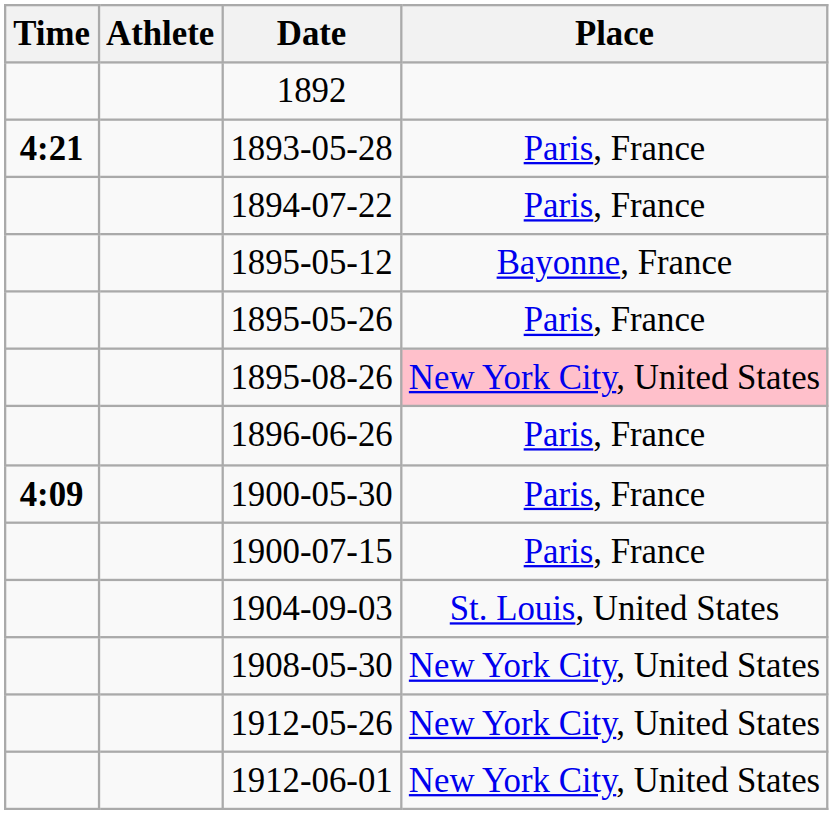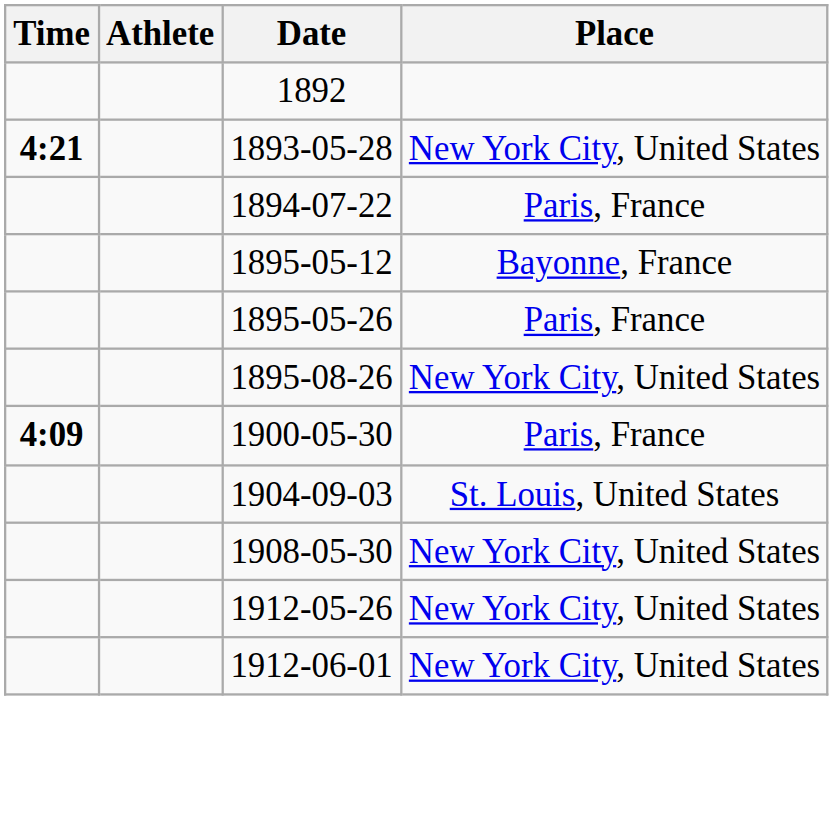 <table class="wikitable sortable" style="font-size:95%; text-align:center;">
 <tr>
 <th>Time</th>
 <th>Athlete</th>
 <th>Date</th>
 <th>Place</th>
 </tr>
 <tr>
 <td><strong></strong></td>
 <td align=left></td>
 <td>1892</td>
 <td></td>
 </tr>
 <tr>
 <td><strong>4:21</strong></td>
 <td align=left></td>
 <td>1893-05-28</td>
-<td><a href='#'>Paris</a>, France</td>
+<td><a href='#'>New York City</a>, United States</td>
 </tr>
 <tr>
 <td><strong></strong></td>
 <td align=left></td>
 <td>1894-07-22</td>
 <td><a href='#'>Paris</a>, France</td>
 </tr>
 <tr>
 <td><strong></strong></td>
 <td align=left></td>
 <td>1895-05-12</td>
 <td><a href='#'>Bayonne</a>, France</td>
 </tr>
 <tr>
 <td><strong></strong></td>
 <td align=left></td>
 <td>1895-05-26</td>
 <td><a href='#'>Paris</a>, France</td>
 </tr>
 <tr>
 <td><strong></strong></td>
 <td align=left></td>
 <td>1895-08-26</td>
-<td style="background: pink;"><a href='#'>New York City</a>, United States</td>
-</tr>
-<tr>
-<td><strong></strong></td>
-<td align=left></td>
-<td>1896-06-26</td>
-<td><a href='#'>Paris</a>, France</td>
+<td><a href='#'>New York City</a>, United States</td>
 </tr>
 <tr>
 <td><strong>4:09</strong></td>
 <td align=left></td>
 <td>1900-05-30</td>
-<td><a href='#'>Paris</a>, France</td>
-</tr>
-<tr>
-<td><strong></strong></td>
-<td align=left></td>
-<td>1900-07-15</td>
 <td><a href='#'>Paris</a>, France</td>
 </tr>
 <tr>
 <td><strong></strong></td>
 <td align=left></td>
 <td>1904-09-03</td>
 <td><a href='#'>St. Louis</a>, United States</td>
 </tr>
 <tr>
 <td><strong></strong></td>
 <td align=left></td>
 <td>1908-05-30</td>
 <td><a href='#'>New York City</a>, United States</td>
 </tr>
 <tr>
 <td><strong></strong></td>
 <td align=left></td>
 <td>1912-05-26</td>
 <td><a href='#'>New York City</a>, United States</td>
 </tr>
 <tr>
 <td><strong></strong></td>
 <td align=left></td>
 <td>1912-06-01</td>
 <td><a href='#'>New York City</a>, United States</td>
 </tr>
 </table>
